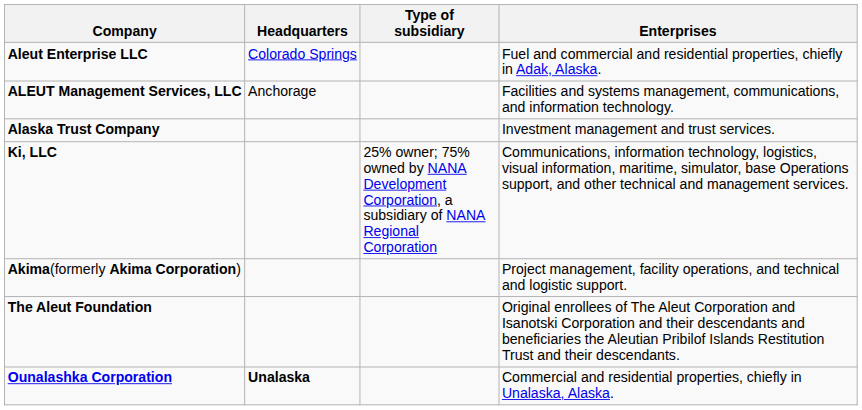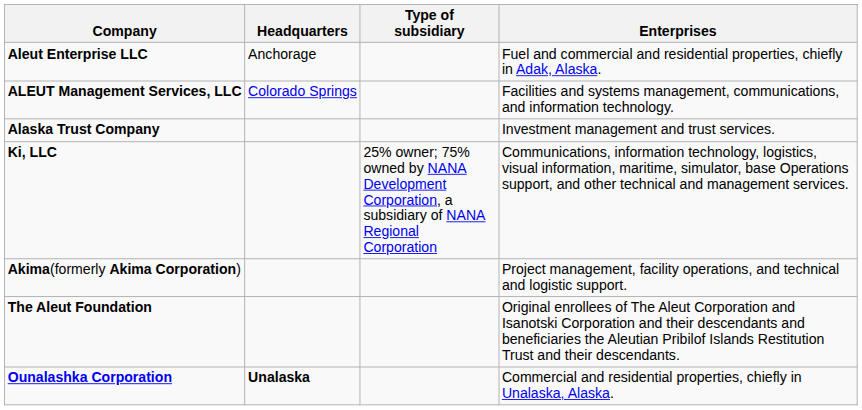 <table class="wikitable">
 <tr valign="bottom">
 <th>Company</th>
 <th>Headquarters</th>
 <th width=150>Type of<br>subsidiary</th>
 <th width=400>Enterprises</th>
 </tr>
 <tr valign="top">
 <td><strong>Aleut Enterprise LLC</strong></td>
-<td><a href='#'>Colorado Springs</a></td>
+<td>Anchorage</td>
 <td></td>
 <td>Fuel and commercial and residential properties, chiefly in <a href='#'>Adak, Alaska</a>.</td>
 </tr>
 <tr valign="top">
 <td><strong>ALEUT Management Services, LLC</strong></td>
-<td>Anchorage</td>
+<td><a href='#'>Colorado Springs</a></td>
 <td></td>
 <td>Facilities and systems management, communications, and information technology.</td>
 </tr>
 <tr valign="top">
 <td><strong>Alaska Trust Company</strong></td>
 <td></td>
 <td></td>
 <td>Investment management and trust services.</td>
 </tr>
 <tr valign="top">
 <td><strong>Ki, LLC</strong></td>
 <td></td>
 <td>25% owner; 75% owned by <a href='#'>NANA Development Corporation</a>, a subsidiary of <a href='#'>NANA Regional Corporation</a></td>
 <td>Communications, information technology, logistics, visual information, maritime, simulator, base Operations support, and other technical and management services.</td>
 </tr>
 <tr valign="top">
 <td><strong>Akima</strong>(formerly <strong>Akima Corporation</strong>)</td>
 <td></td>
 <td></td>
 <td>Project management, facility operations, and technical and logistic support.</td>
 </tr>
 <tr valign="top">
 <td><strong>The Aleut Foundation</strong></td>
 <td></td>
 <td></td>
 <td>Original enrollees of The Aleut Corporation and Isanotski Corporation and their descendants and beneficiaries the Aleutian Pribilof Islands Restitution Trust and their descendants.</td>
 </tr>
 <tr valign="top">
 <td><strong><a href='#'>Ounalashka Corporation</a></strong></td>
 <td><strong>Unalaska</strong></td>
 <td></td>
 <td>Commercial and residential properties, chiefly in <a href='#'>Unalaska, Alaska</a>.</td>
 </tr>
 </table>
